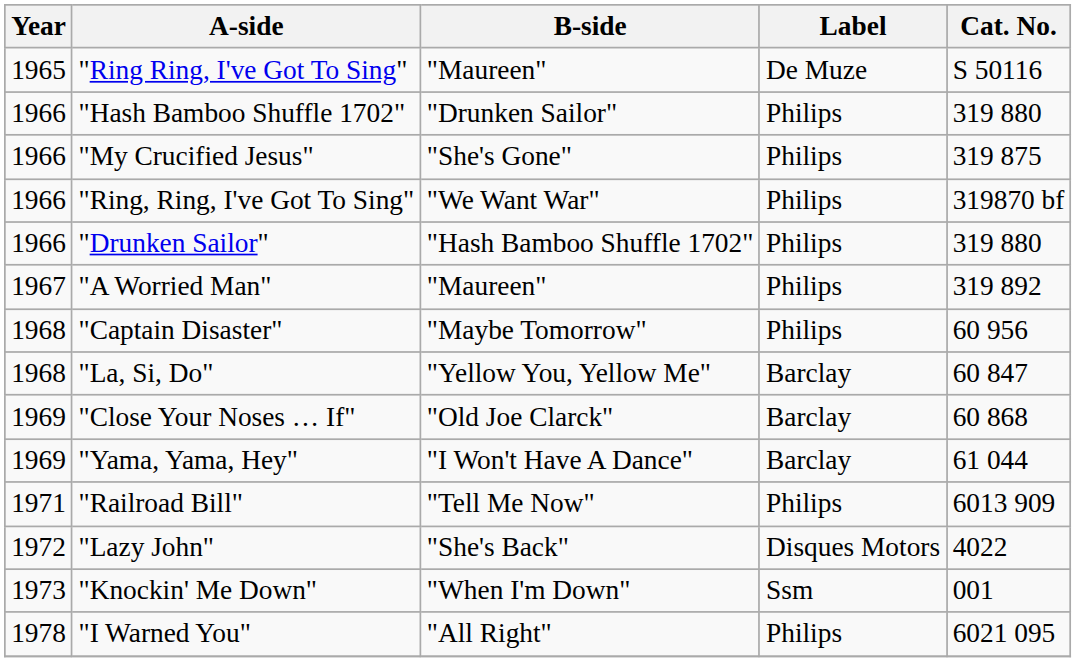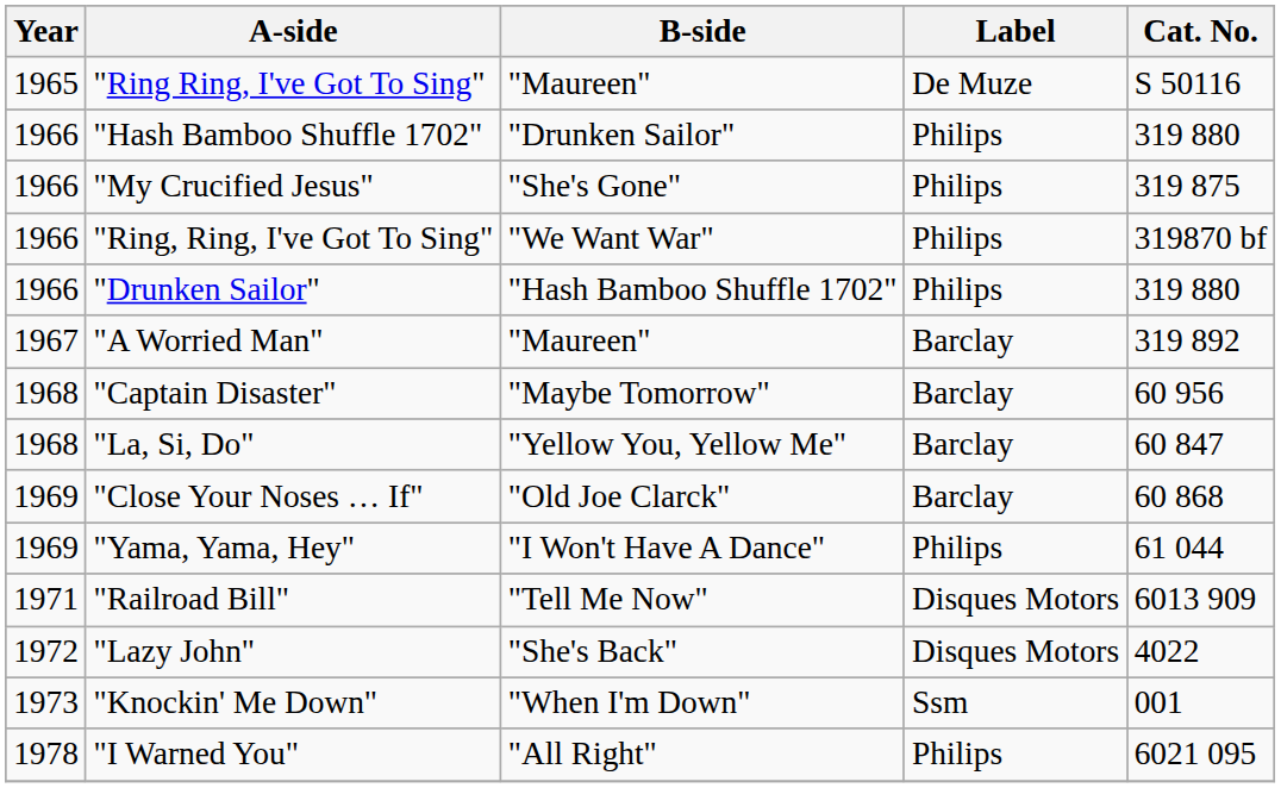 <table class="wikitable">
 <tr>
 <th>Year</th>
 <th>A-side</th>
 <th>B-side</th>
 <th>Label</th>
 <th>Cat. No.</th>
 </tr>
 <tr>
 <td>1965</td>
 <td>"<a href='#'>Ring Ring, I've Got To Sing</a>"</td>
 <td>"Maureen"</td>
 <td>De Muze</td>
 <td>S 50116</td>
 </tr>
 <tr>
 <td>1966</td>
 <td>"Hash Bamboo Shuffle 1702"</td>
 <td>"Drunken Sailor"</td>
 <td>Philips</td>
 <td>319 880</td>
 </tr>
 <tr>
 <td>1966</td>
 <td>"My Crucified Jesus"</td>
 <td>"She's Gone"</td>
 <td>Philips</td>
 <td>319 875</td>
 </tr>
 <tr>
 <td>1966</td>
 <td>"Ring, Ring, I've Got To Sing"</td>
 <td>"We Want War"</td>
 <td>Philips</td>
 <td>319870 bf</td>
 </tr>
 <tr>
 <td>1966</td>
 <td>"<a href='#'>Drunken Sailor</a>"</td>
 <td>"Hash Bamboo Shuffle 1702"</td>
 <td>Philips</td>
 <td>319 880</td>
 </tr>
 <tr>
 <td>1967</td>
 <td>"A Worried Man"</td>
 <td>"Maureen"</td>
-<td>Philips</td>
+<td>Barclay</td>
 <td>319 892</td>
 </tr>
 <tr>
 <td>1968</td>
 <td>"Captain Disaster"</td>
 <td>"Maybe Tomorrow"</td>
-<td>Philips</td>
+<td>Barclay</td>
 <td>60 956</td>
 </tr>
 <tr>
 <td>1968</td>
 <td>"La, Si, Do"</td>
 <td>"Yellow You, Yellow Me"</td>
 <td>Barclay</td>
 <td>60 847</td>
 </tr>
 <tr>
 <td>1969</td>
 <td>"Close Your Noses … If"</td>
 <td>"Old Joe Clarck"</td>
 <td>Barclay</td>
 <td>60 868</td>
 </tr>
 <tr>
 <td>1969</td>
 <td>"Yama, Yama, Hey"</td>
 <td>"I Won't Have A Dance"</td>
-<td>Barclay</td>
+<td>Philips</td>
 <td>61 044</td>
 </tr>
 <tr>
 <td>1971</td>
 <td>"Railroad Bill"</td>
 <td>"Tell Me Now"</td>
-<td>Philips</td>
+<td>Disques Motors</td>
 <td>6013 909</td>
 </tr>
 <tr>
 <td>1972</td>
 <td>"Lazy John"</td>
 <td>"She's Back"</td>
 <td>Disques Motors</td>
 <td>4022</td>
 </tr>
 <tr>
 <td>1973</td>
 <td>"Knockin' Me Down"</td>
 <td>"When I'm Down"</td>
 <td>Ssm</td>
 <td>001</td>
 </tr>
 <tr>
 <td>1978</td>
 <td>"I Warned You"</td>
 <td>"All Right"</td>
 <td>Philips</td>
 <td>6021 095</td>
 </tr>
 <tr>
 </tr>
 </table>
